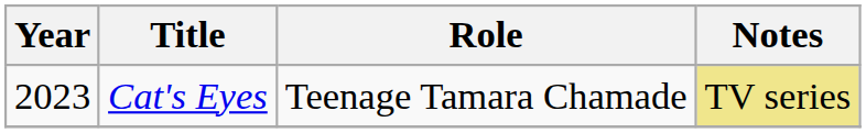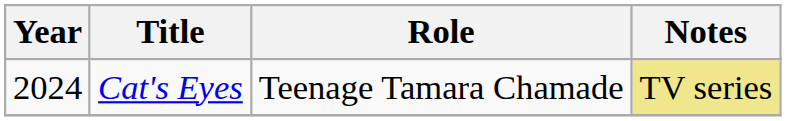 <table class="wikitable plainrowheaders sortable">
 <tr>
 <th scope="col">Year</th>
 <th scope="col">Title</th>
 <th scope="col">Role</th>
 <th scope="col" class="unsortable">Notes</th>
 </tr>
 <tr>
-<td>2023</td>
+<td>2024</td>
 <td><em><a href='#'>Cat's Eyes</a></em></td>
 <td>Teenage Tamara Chamade</td>
 <td style="background: khaki;">TV series</td>
 </tr>
 <tr>
 </tr>
 </table>
